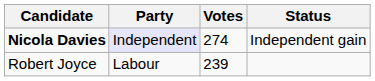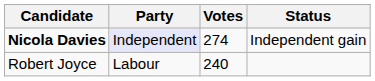 <table class="wikitable sortable">
 <tr>
 <th>Candidate</th>
 <th>Party</th>
 <th>Votes</th>
 <th>Status</th>
 </tr>
 <tr>
 <td><strong>Nicola Davies</strong></td>
 <td style="background: lavender;">Independent</td>
 <td>274</td>
 <td>Independent gain</td>
 </tr>
 <tr>
 <td>Robert Joyce</td>
 <td>Labour</td>
-<td>239</td>
+<td>240</td>
 <td></td>
 </tr>
 </table>
